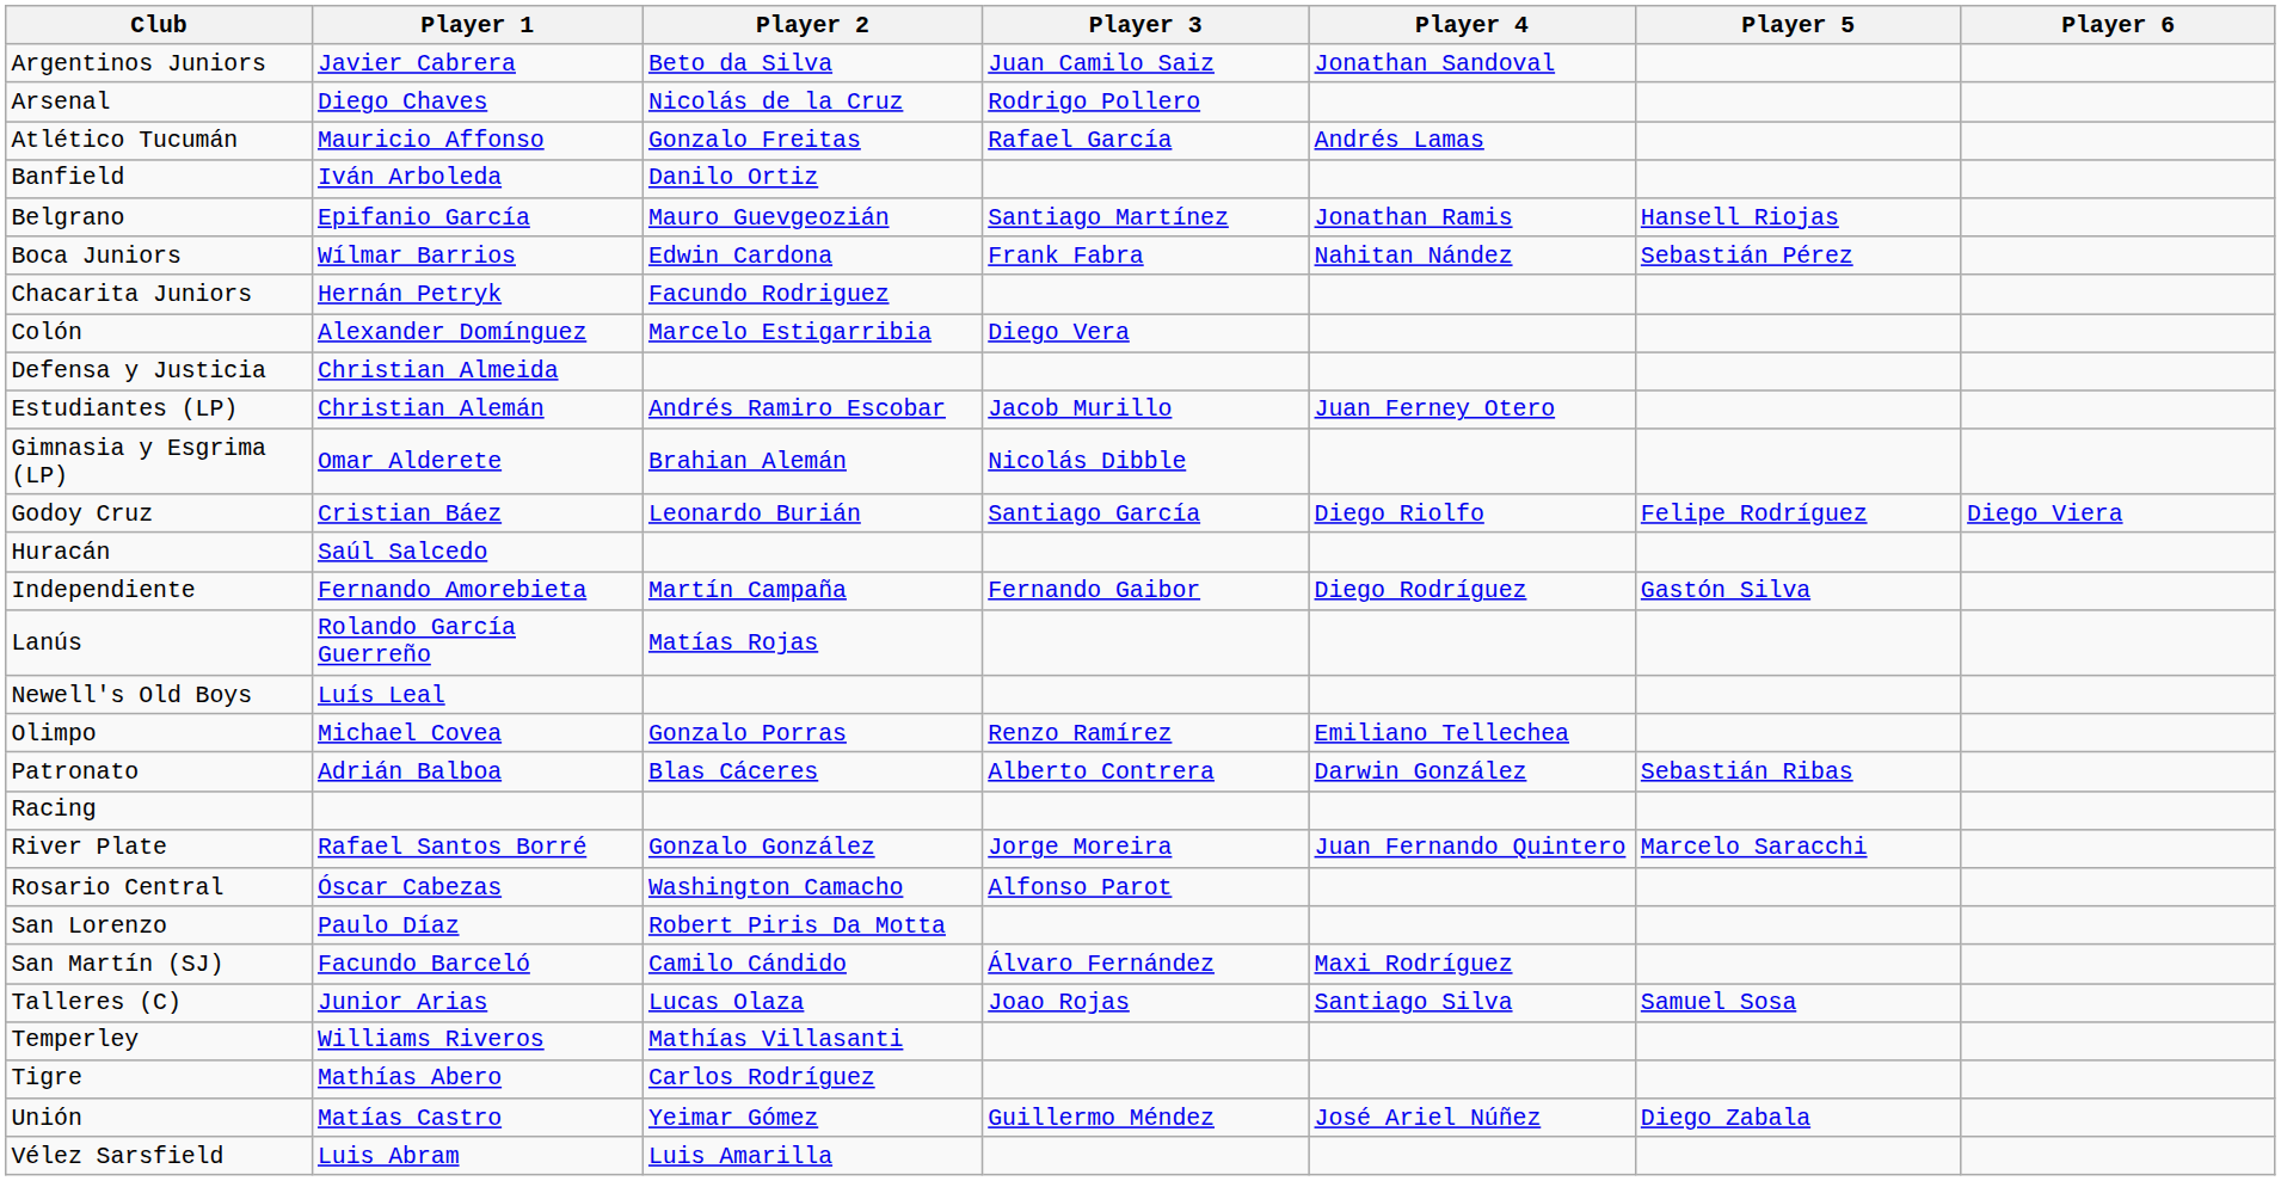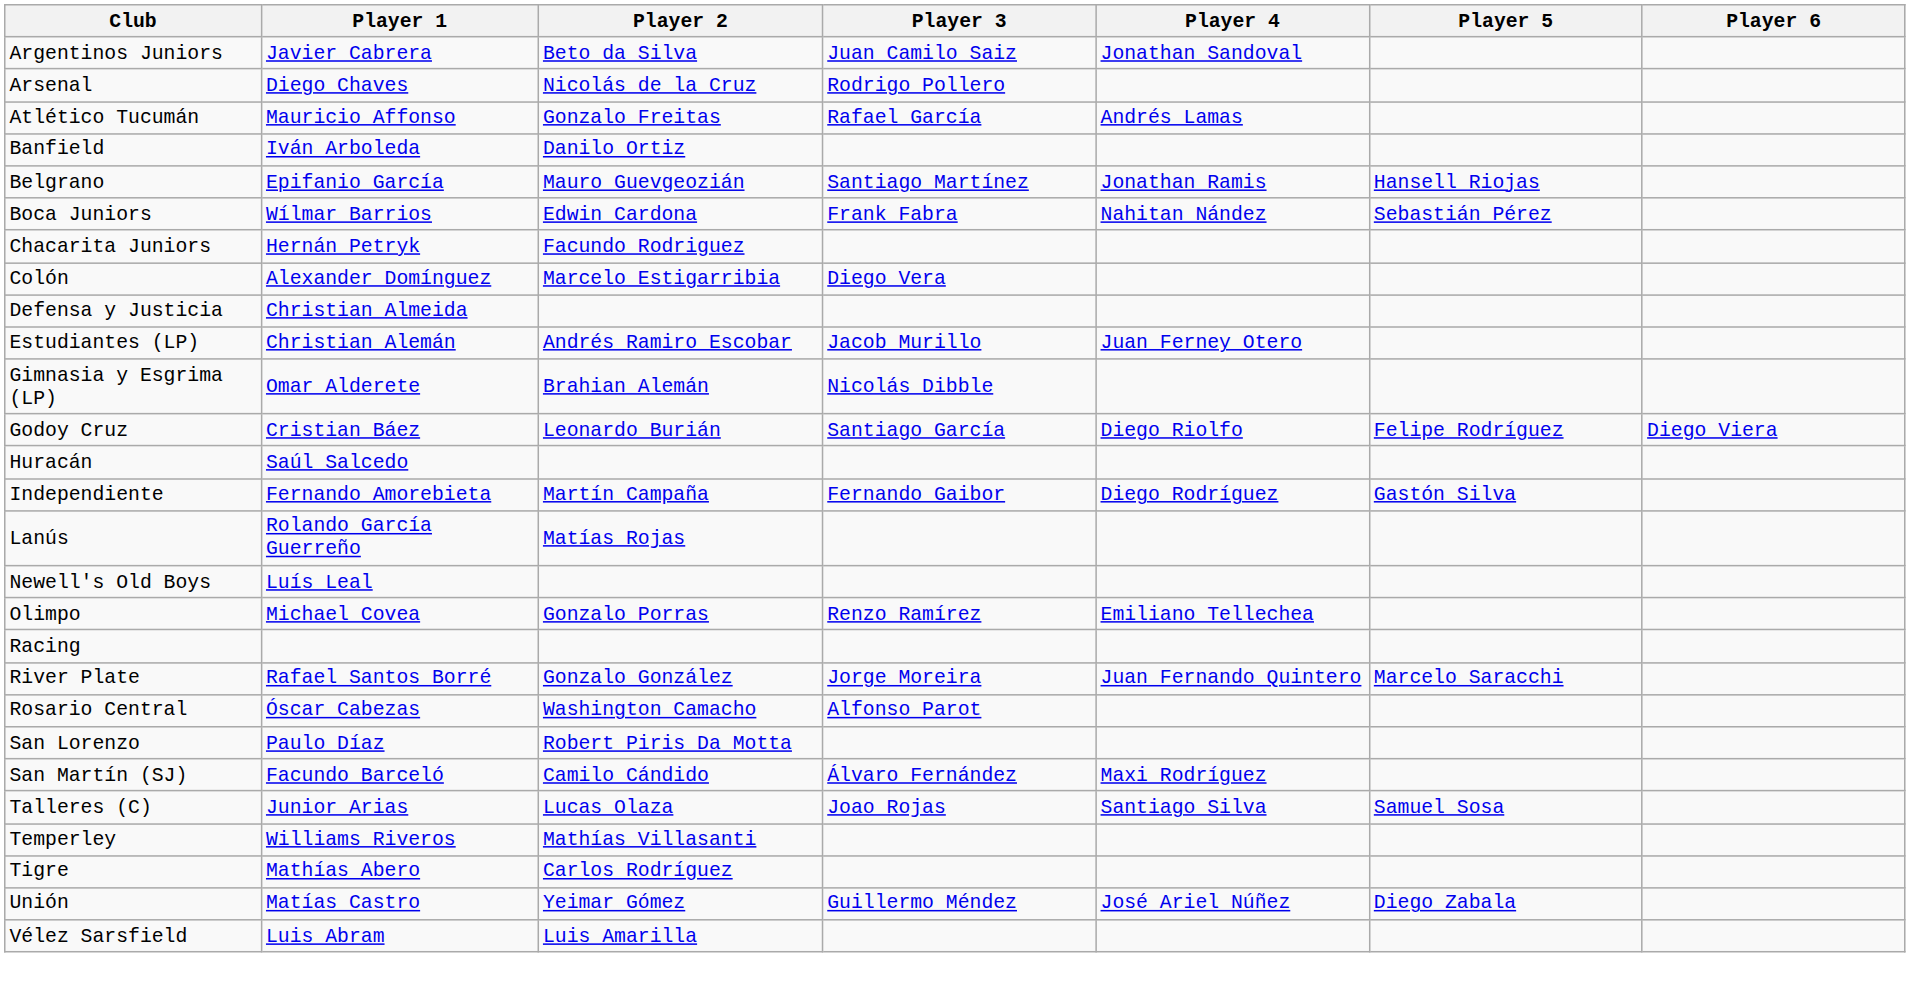 <table class="wikitable sortable">
 <tr>
 <th style="width:190px;">Club</th>
 <th style="width:220px;">Player 1</th>
 <th style="width:220px;">Player 2</th>
 <th style="width:220px;">Player 3</th>
 <th style="width:220px;">Player 4</th>
 <th style="width:220px;">Player 5</th>
 <th style="width:220px;">Player 6</th>
 </tr>
 <tr>
 <td>Argentinos Juniors</td>
 <td> <a href='#'>Javier Cabrera</a></td>
 <td> <a href='#'>Beto da Silva</a></td>
 <td> <a href='#'>Juan Camilo Saiz</a></td>
 <td> <a href='#'>Jonathan Sandoval</a></td>
 <td></td>
 <td></td>
 </tr>
 <tr>
 <td>Arsenal</td>
 <td> <a href='#'>Diego Chaves</a></td>
 <td> <a href='#'>Nicolás de la Cruz</a></td>
 <td> <a href='#'>Rodrigo Pollero</a></td>
 <td></td>
 <td></td>
 <td></td>
 </tr>
 <tr>
 <td>Atlético Tucumán</td>
 <td> <a href='#'>Mauricio Affonso</a></td>
 <td> <a href='#'>Gonzalo Freitas</a></td>
 <td> <a href='#'>Rafael García</a></td>
 <td> <a href='#'>Andrés Lamas</a></td>
 <td></td>
 <td></td>
 </tr>
 <tr>
 <td>Banfield</td>
 <td> <a href='#'>Iván Arboleda</a></td>
 <td> <a href='#'>Danilo Ortiz</a></td>
 <td></td>
 <td></td>
 <td></td>
 <td></td>
 </tr>
 <tr>
 <td>Belgrano</td>
 <td> <a href='#'>Epifanio García</a></td>
 <td> <a href='#'>Mauro Guevgeozián</a></td>
 <td> <a href='#'>Santiago Martínez</a></td>
 <td> <a href='#'>Jonathan Ramis</a></td>
 <td> <a href='#'>Hansell Riojas</a></td>
 <td></td>
 </tr>
 <tr>
 <td>Boca Juniors</td>
 <td> <a href='#'>Wílmar Barrios</a></td>
 <td> <a href='#'>Edwin Cardona</a></td>
 <td> <a href='#'>Frank Fabra</a></td>
 <td> <a href='#'>Nahitan Nández</a></td>
 <td> <a href='#'>Sebastián Pérez</a></td>
 <td></td>
 </tr>
 <tr>
 <td>Chacarita Juniors</td>
 <td> <a href='#'>Hernán Petryk</a></td>
 <td> <a href='#'>Facundo Rodriguez</a></td>
 <td></td>
 <td></td>
 <td></td>
 <td></td>
 </tr>
 <tr>
 <td>Colón</td>
 <td> <a href='#'>Alexander Domínguez</a></td>
 <td> <a href='#'>Marcelo Estigarribia</a></td>
 <td> <a href='#'>Diego Vera</a></td>
 <td></td>
 <td></td>
 <td></td>
 </tr>
 <tr>
 <td>Defensa y Justicia</td>
 <td> <a href='#'>Christian Almeida</a></td>
 <td></td>
 <td></td>
 <td></td>
 <td></td>
 <td></td>
 </tr>
 <tr>
 <td>Estudiantes (LP)</td>
 <td> <a href='#'>Christian Alemán</a></td>
 <td> <a href='#'>Andrés Ramiro Escobar</a></td>
 <td> <a href='#'>Jacob Murillo</a></td>
 <td> <a href='#'>Juan Ferney Otero</a></td>
 <td></td>
 <td></td>
 </tr>
 <tr>
 <td>Gimnasia y Esgrima (LP)</td>
 <td> <a href='#'>Omar Alderete</a></td>
 <td> <a href='#'>Brahian Alemán</a></td>
 <td> <a href='#'>Nicolás Dibble</a></td>
 <td></td>
 <td></td>
 <td></td>
 </tr>
 <tr>
 <td>Godoy Cruz</td>
 <td> <a href='#'>Cristian Báez</a></td>
 <td> <a href='#'>Leonardo Burián</a></td>
 <td> <a href='#'>Santiago García</a></td>
 <td> <a href='#'>Diego Riolfo</a></td>
 <td> <a href='#'>Felipe Rodríguez</a></td>
 <td> <a href='#'>Diego Viera</a></td>
 </tr>
 <tr>
 <td>Huracán</td>
 <td> <a href='#'>Saúl Salcedo</a></td>
 <td></td>
 <td></td>
 <td></td>
 <td></td>
 <td></td>
 </tr>
 <tr>
 <td>Independiente</td>
 <td> <a href='#'>Fernando Amorebieta</a></td>
 <td> <a href='#'>Martín Campaña</a></td>
 <td> <a href='#'>Fernando Gaibor</a></td>
 <td> <a href='#'>Diego Rodríguez</a></td>
 <td> <a href='#'>Gastón Silva</a></td>
 <td></td>
 </tr>
 <tr>
 <td>Lanús</td>
 <td> <a href='#'>Rolando García Guerreño</a></td>
 <td> <a href='#'>Matías Rojas</a></td>
 <td></td>
 <td></td>
 <td></td>
 <td></td>
 </tr>
 <tr>
 <td>Newell's Old Boys</td>
 <td> <a href='#'>Luís Leal</a></td>
 <td></td>
 <td></td>
 <td></td>
 <td></td>
 <td></td>
 </tr>
 <tr>
 <td>Olimpo</td>
 <td> <a href='#'>Michael Covea</a></td>
 <td> <a href='#'>Gonzalo Porras</a></td>
 <td> <a href='#'>Renzo Ramírez</a></td>
 <td> <a href='#'>Emiliano Tellechea</a></td>
 <td></td>
 <td></td>
 </tr>
 <tr>
-<td>Patronato</td>
-<td> <a href='#'>Adrián Balboa</a></td>
-<td> <a href='#'>Blas Cáceres</a></td>
-<td> <a href='#'>Alberto Contrera</a></td>
-<td> <a href='#'>Darwin González</a></td>
-<td> <a href='#'>Sebastián Ribas</a></td>
-<td></td>
-</tr>
-<tr>
 <td>Racing</td>
 <td></td>
 <td></td>
 <td></td>
 <td></td>
 <td></td>
 <td></td>
 </tr>
 <tr>
 <td>River Plate</td>
 <td> <a href='#'>Rafael Santos Borré</a></td>
 <td> <a href='#'>Gonzalo González</a></td>
 <td> <a href='#'>Jorge Moreira</a></td>
 <td> <a href='#'>Juan Fernando Quintero</a></td>
 <td> <a href='#'>Marcelo Saracchi</a></td>
 <td></td>
 </tr>
 <tr>
 <td>Rosario Central</td>
 <td> <a href='#'>Óscar Cabezas</a></td>
 <td> <a href='#'>Washington Camacho</a></td>
 <td> <a href='#'>Alfonso Parot</a></td>
 <td></td>
 <td></td>
 <td></td>
 </tr>
 <tr>
 <td>San Lorenzo</td>
 <td> <a href='#'>Paulo Díaz</a></td>
 <td> <a href='#'>Robert Piris Da Motta</a></td>
 <td></td>
 <td></td>
 <td></td>
 <td></td>
 </tr>
 <tr>
 <td>San Martín (SJ)</td>
 <td> <a href='#'>Facundo Barceló</a></td>
 <td> <a href='#'>Camilo Cándido</a></td>
 <td> <a href='#'>Álvaro Fernández</a></td>
 <td> <a href='#'>Maxi Rodríguez</a></td>
 <td></td>
 <td></td>
 </tr>
 <tr>
 <td>Talleres (C)</td>
 <td> <a href='#'>Junior Arias</a></td>
 <td> <a href='#'>Lucas Olaza</a></td>
 <td> <a href='#'>Joao Rojas</a></td>
 <td> <a href='#'>Santiago Silva</a></td>
 <td> <a href='#'>Samuel Sosa</a></td>
 <td></td>
 </tr>
 <tr>
 <td>Temperley</td>
 <td> <a href='#'>Williams Riveros</a></td>
 <td> <a href='#'>Mathías Villasanti</a></td>
 <td></td>
 <td></td>
 <td></td>
 <td></td>
 </tr>
 <tr>
 <td>Tigre</td>
 <td> <a href='#'>Mathías Abero</a></td>
 <td> <a href='#'>Carlos Rodríguez</a></td>
 <td></td>
 <td></td>
 <td></td>
 <td></td>
 </tr>
 <tr>
 <td>Unión</td>
 <td> <a href='#'>Matías Castro</a></td>
 <td> <a href='#'>Yeimar Gómez</a></td>
 <td> <a href='#'>Guillermo Méndez</a></td>
 <td> <a href='#'>José Ariel Núñez</a></td>
 <td> <a href='#'>Diego Zabala</a></td>
 <td></td>
 </tr>
 <tr>
 <td>Vélez Sarsfield</td>
 <td> <a href='#'>Luis Abram</a></td>
 <td> <a href='#'>Luis Amarilla</a></td>
 <td></td>
 <td></td>
 <td></td>
 <td></td>
 </tr>
 </table>
